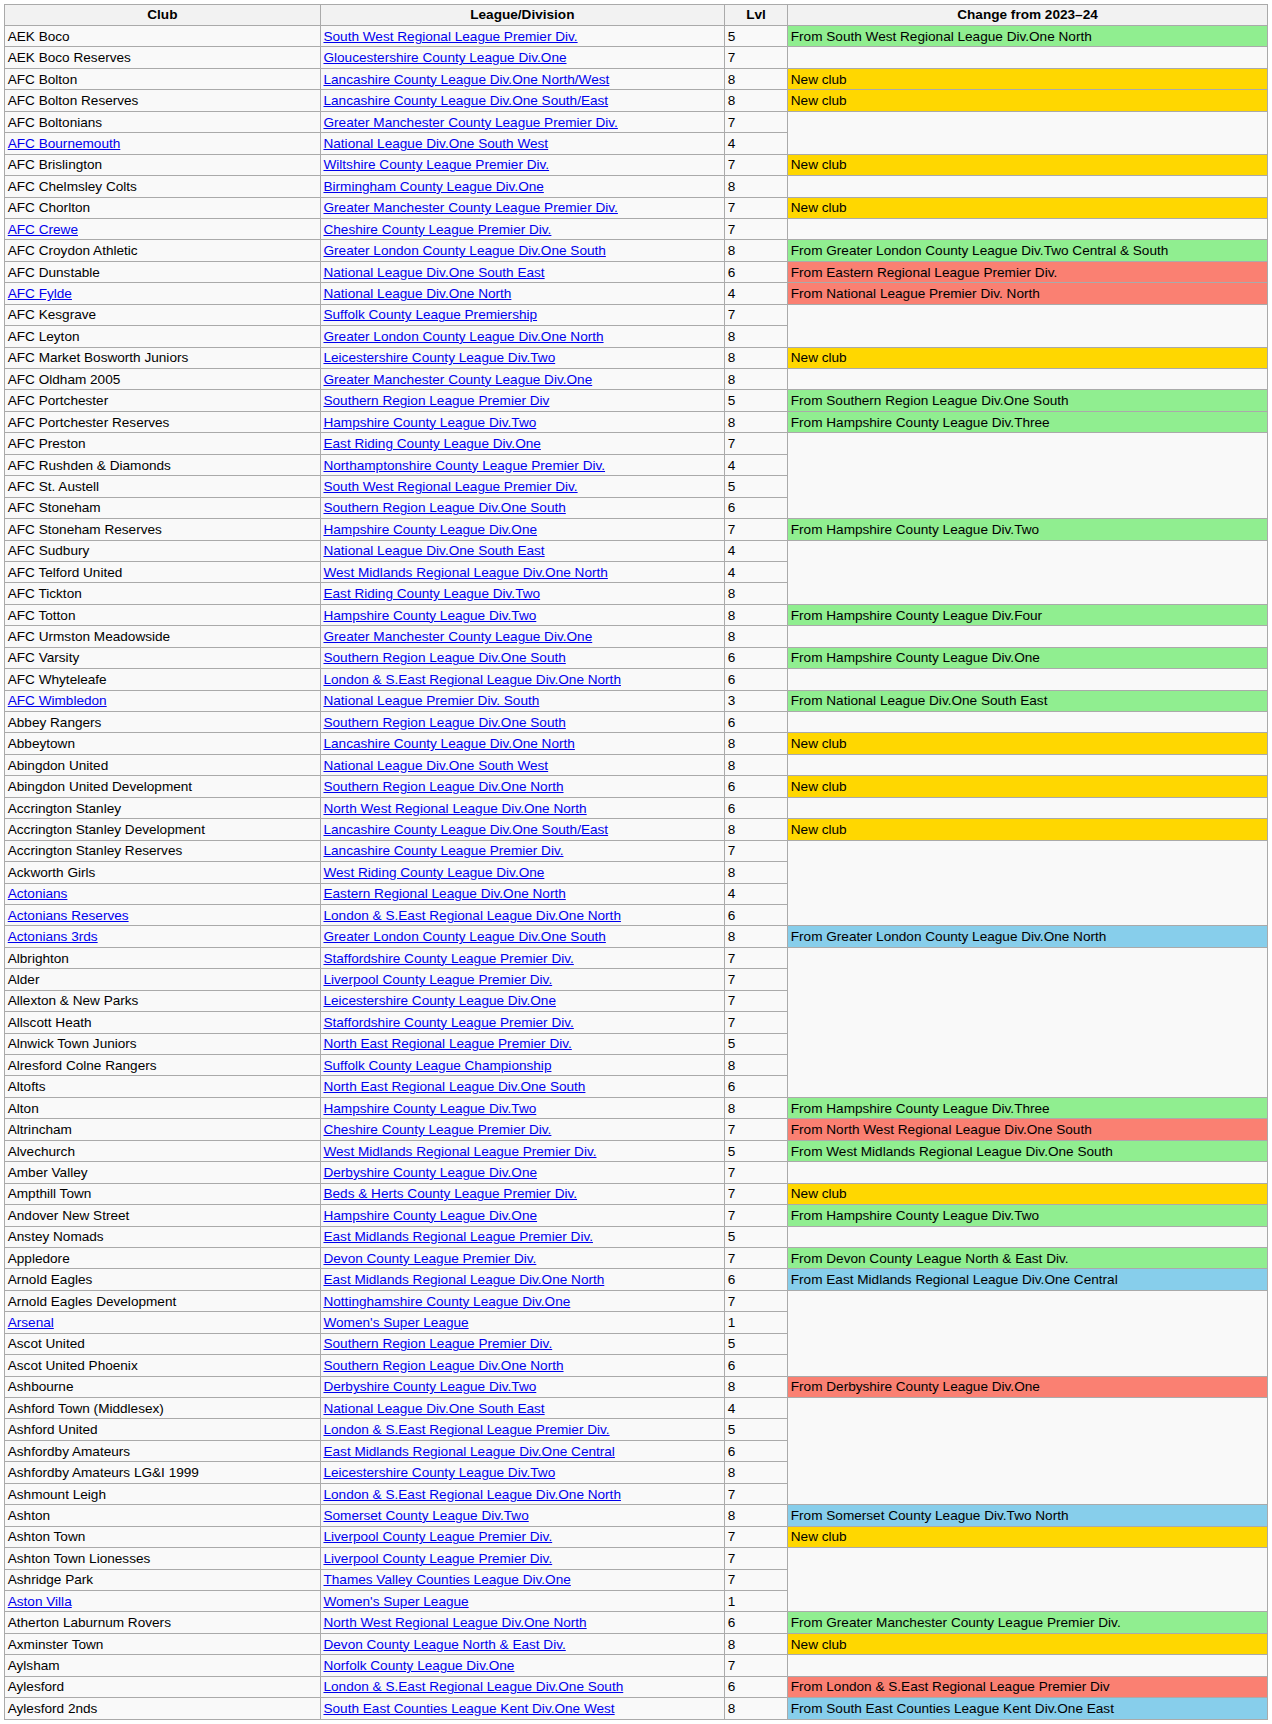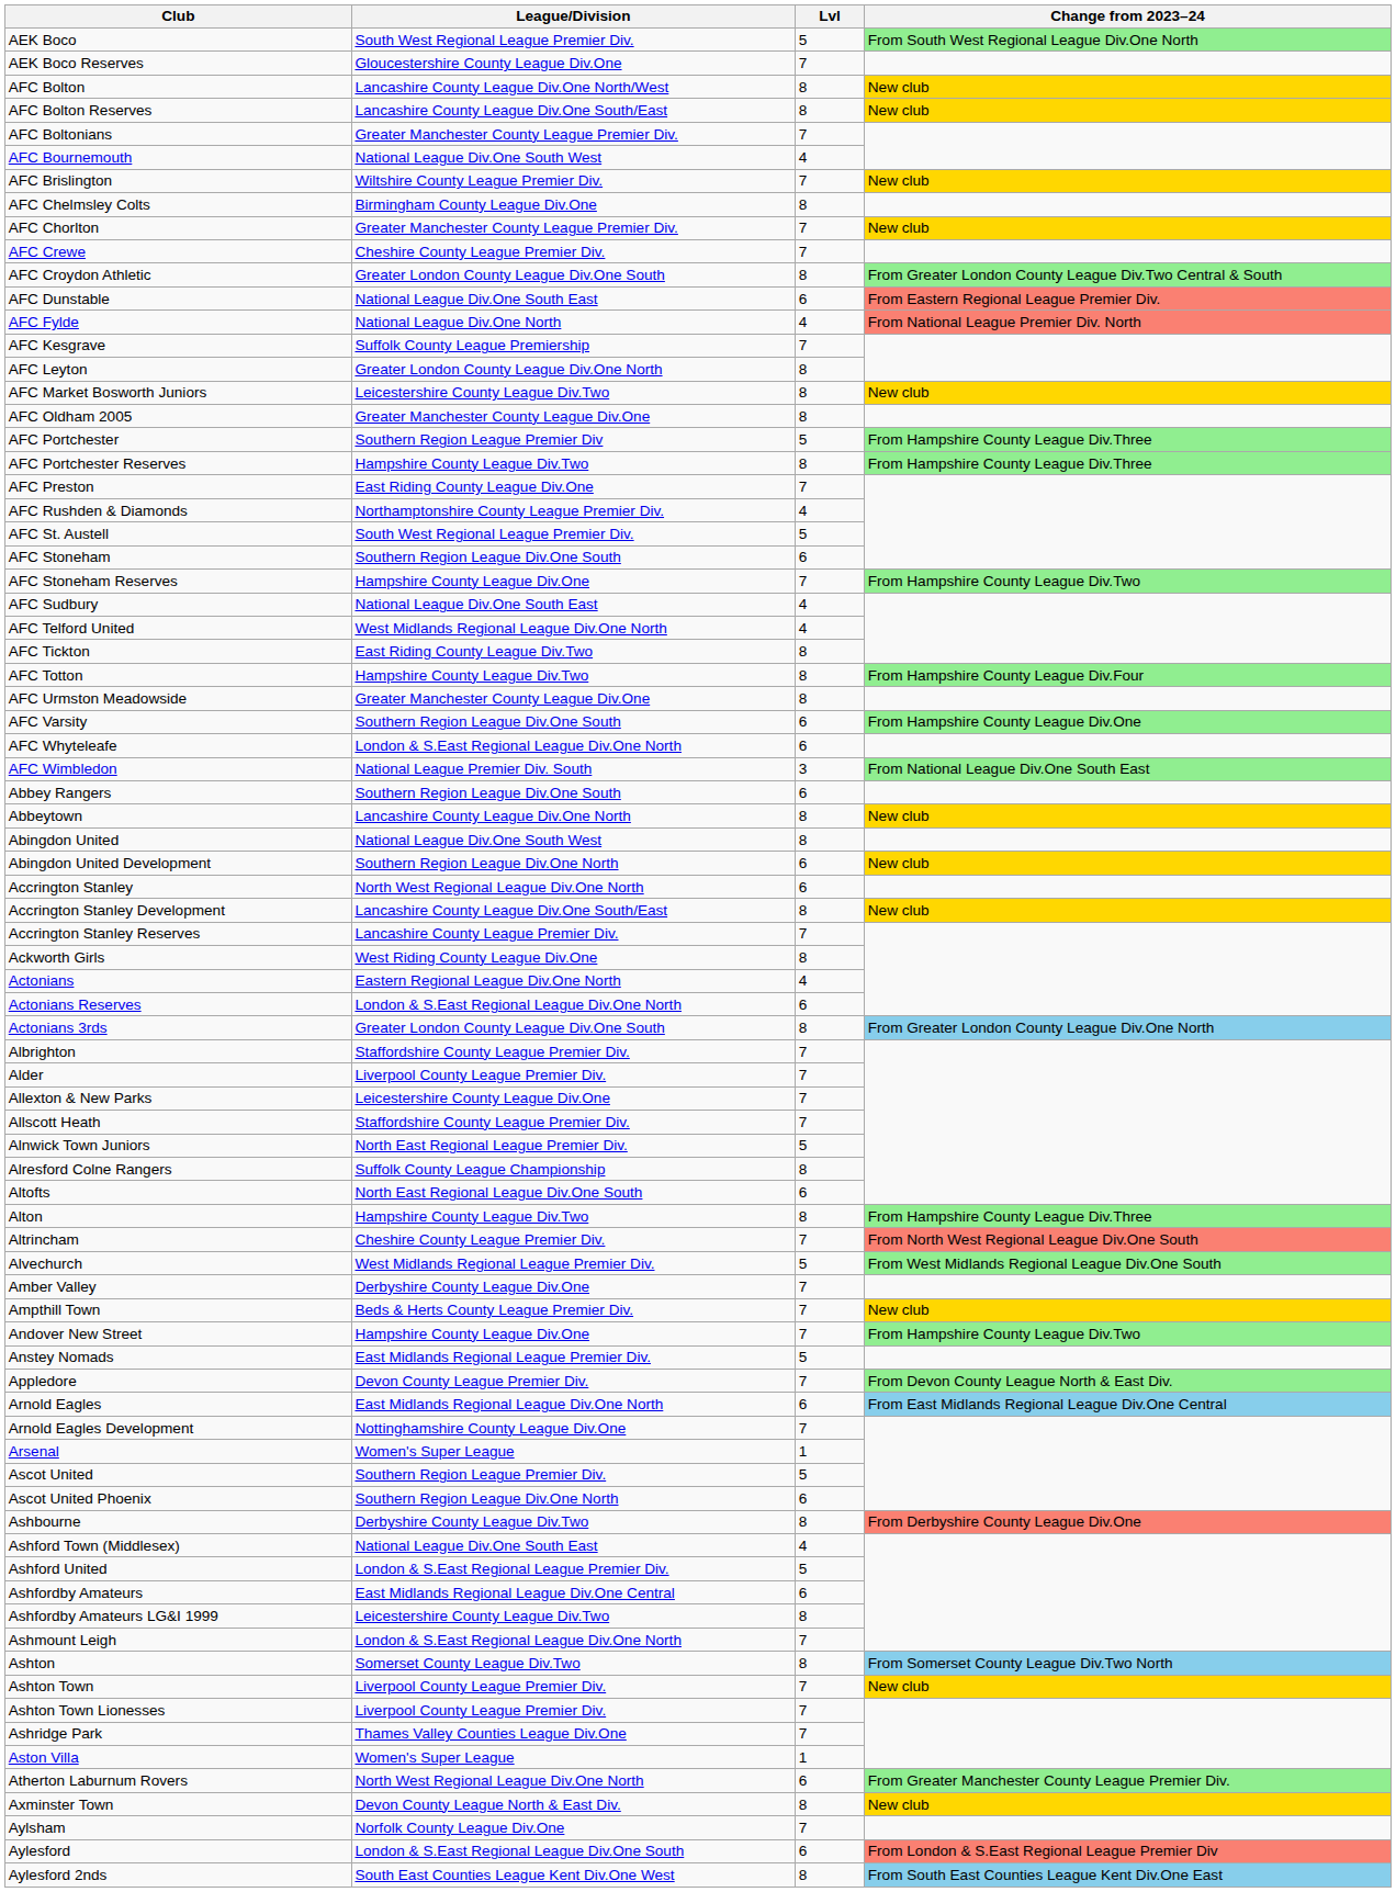 <table class="wikitable sortable" width=100% style="font-size:85%">
 <tr>
 <th width=25%>Club</th>
 <th width=32%>League/Division</th>
 <th width=5%>Lvl</th>
 <th width=38%>Change from 2023–24</th>
 </tr>
 <tr>
 <td>AEK Boco</td>
 <td><a href='#'>South West Regional League Premier Div.</a></td>
 <td>5</td>
 <td style="background:lightgreen">From South West Regional League Div.One North</td>
 </tr>
 <tr>
 <td>AEK Boco Reserves</td>
 <td><a href='#'>Gloucestershire County League Div.One</a></td>
 <td>7</td>
 </tr>
 <tr>
 <td>AFC Bolton</td>
 <td><a href='#'>Lancashire County League Div.One North/West</a></td>
 <td>8</td>
 <td style="background:gold">New club</td>
 </tr>
 <tr>
 <td>AFC Bolton Reserves</td>
 <td><a href='#'>Lancashire County League Div.One South/East</a></td>
 <td>8</td>
 <td style="background:gold">New club</td>
 </tr>
 <tr>
 <td>AFC Boltonians</td>
 <td><a href='#'>Greater Manchester County League Premier Div.</a></td>
 <td>7</td>
 </tr>
 <tr>
 <td><a href='#'>AFC Bournemouth</a></td>
 <td><a href='#'>National League Div.One South West</a></td>
 <td>4</td>
 </tr>
 <tr>
 <td>AFC Brislington</td>
 <td><a href='#'>Wiltshire County League Premier Div.</a></td>
 <td>7</td>
 <td style="background:gold">New club</td>
 </tr>
 <tr>
 <td>AFC Chelmsley Colts</td>
 <td><a href='#'>Birmingham County League Div.One</a></td>
 <td>8</td>
 </tr>
 <tr>
 <td>AFC Chorlton</td>
 <td><a href='#'>Greater Manchester County League Premier Div.</a></td>
 <td>7</td>
 <td style="background:gold">New club</td>
 </tr>
 <tr>
 <td><a href='#'>AFC Crewe</a></td>
 <td><a href='#'>Cheshire County League Premier Div.</a></td>
 <td>7</td>
 </tr>
 <tr>
 <td>AFC Croydon Athletic</td>
 <td><a href='#'>Greater London County League Div.One South</a></td>
 <td>8</td>
 <td style="background:lightgreen">From Greater London County League Div.Two Central & South</td>
 </tr>
 <tr>
 <td>AFC Dunstable</td>
 <td><a href='#'>National League Div.One South East</a></td>
 <td>6</td>
 <td style="background:salmon">From Eastern Regional League Premier Div.</td>
 </tr>
 <tr>
 <td><a href='#'>AFC Fylde</a></td>
 <td><a href='#'>National League Div.One North</a></td>
 <td>4</td>
 <td style="background:salmon">From National League Premier Div. North</td>
 </tr>
 <tr>
 <td>AFC Kesgrave</td>
 <td><a href='#'>Suffolk County League Premiership</a></td>
 <td>7</td>
 </tr>
 <tr>
 <td>AFC Leyton</td>
 <td><a href='#'>Greater London County League Div.One North</a></td>
 <td>8</td>
 </tr>
 <tr>
 <td>AFC Market Bosworth Juniors</td>
 <td><a href='#'>Leicestershire County League Div.Two</a></td>
 <td>8</td>
 <td style="background:gold">New club</td>
 </tr>
 <tr>
 <td>AFC Oldham 2005</td>
 <td><a href='#'>Greater Manchester County League Div.One</a></td>
 <td>8</td>
 </tr>
 <tr>
 <td>AFC Portchester</td>
 <td><a href='#'>Southern Region League Premier Div</a></td>
 <td>5</td>
-<td style="background:lightgreen">From Southern Region League Div.One South</td>
+<td style="background:lightgreen">From Hampshire County League Div.Three</td>
 </tr>
 <tr>
 <td>AFC Portchester Reserves</td>
 <td><a href='#'>Hampshire County League Div.Two</a></td>
 <td>8</td>
 <td style="background:lightgreen">From Hampshire County League Div.Three</td>
 </tr>
 <tr>
 <td>AFC Preston</td>
 <td><a href='#'>East Riding County League Div.One</a></td>
 <td>7</td>
 </tr>
 <tr>
 <td>AFC Rushden & Diamonds</td>
 <td><a href='#'>Northamptonshire County League Premier Div.</a></td>
 <td>4</td>
 </tr>
 <tr>
 <td>AFC St. Austell</td>
 <td><a href='#'>South West Regional League Premier Div.</a></td>
 <td>5</td>
 </tr>
 <tr>
 <td>AFC Stoneham</td>
 <td><a href='#'>Southern Region League Div.One South</a></td>
 <td>6</td>
 </tr>
 <tr>
 <td>AFC Stoneham Reserves</td>
 <td><a href='#'>Hampshire County League Div.One</a></td>
 <td>7</td>
 <td style="background:lightgreen">From Hampshire County League Div.Two</td>
 </tr>
 <tr>
 <td>AFC Sudbury</td>
 <td><a href='#'>National League Div.One South East</a></td>
 <td>4</td>
 </tr>
 <tr>
 <td>AFC Telford United</td>
 <td><a href='#'>West Midlands Regional League Div.One North</a></td>
 <td>4</td>
 </tr>
 <tr>
 <td>AFC Tickton</td>
 <td><a href='#'>East Riding County League Div.Two</a></td>
 <td>8</td>
 </tr>
 <tr>
 <td>AFC Totton</td>
 <td><a href='#'>Hampshire County League Div.Two</a></td>
 <td>8</td>
 <td style="background:lightgreen">From Hampshire County League Div.Four</td>
 </tr>
 <tr>
 <td>AFC Urmston Meadowside</td>
 <td><a href='#'>Greater Manchester County League Div.One</a></td>
 <td>8</td>
 </tr>
 <tr>
 <td>AFC Varsity</td>
 <td><a href='#'>Southern Region League Div.One South</a></td>
 <td>6</td>
 <td style="background:lightgreen">From Hampshire County League Div.One</td>
 </tr>
 <tr>
 <td>AFC Whyteleafe</td>
 <td><a href='#'>London & S.East Regional League Div.One North</a></td>
 <td>6</td>
 </tr>
 <tr>
 <td><a href='#'>AFC Wimbledon</a></td>
 <td><a href='#'>National League Premier Div. South</a></td>
 <td>3</td>
 <td style="background:lightgreen">From National League Div.One South East</td>
 </tr>
 <tr>
 <td>Abbey Rangers</td>
 <td><a href='#'>Southern Region League Div.One South</a></td>
 <td>6</td>
 </tr>
 <tr>
 <td>Abbeytown</td>
 <td><a href='#'>Lancashire County League Div.One North</a></td>
 <td>8</td>
 <td style="background:gold">New club</td>
 </tr>
 <tr>
 <td>Abingdon United</td>
 <td><a href='#'>National League Div.One South West</a></td>
 <td>8</td>
 </tr>
 <tr>
 <td>Abingdon United Development</td>
 <td><a href='#'>Southern Region League Div.One North</a></td>
 <td>6</td>
 <td style="background:gold">New club</td>
 </tr>
 <tr>
 <td>Accrington Stanley</td>
 <td><a href='#'>North West Regional League Div.One North</a></td>
 <td>6</td>
 </tr>
 <tr>
 <td>Accrington Stanley Development</td>
 <td><a href='#'>Lancashire County League Div.One South/East</a></td>
 <td>8</td>
 <td style="background:gold">New club</td>
 </tr>
 <tr>
 <td>Accrington Stanley Reserves</td>
 <td><a href='#'>Lancashire County League Premier Div.</a></td>
 <td>7</td>
 </tr>
 <tr>
 <td>Ackworth Girls</td>
 <td><a href='#'>West Riding County League Div.One</a></td>
 <td>8</td>
 </tr>
 <tr>
 <td><a href='#'>Actonians</a></td>
 <td><a href='#'>Eastern Regional League Div.One North</a></td>
 <td>4</td>
 </tr>
 <tr>
 <td><a href='#'>Actonians Reserves</a></td>
 <td><a href='#'>London & S.East Regional League Div.One North</a></td>
 <td>6</td>
 </tr>
 <tr>
 <td><a href='#'>Actonians 3rds</a></td>
 <td><a href='#'>Greater London County League Div.One South</a></td>
 <td>8</td>
 <td style="background:skyblue">From Greater London County League Div.One North</td>
 </tr>
 <tr>
 <td>Albrighton</td>
 <td><a href='#'>Staffordshire County League Premier Div.</a></td>
 <td>7</td>
 </tr>
 <tr>
 <td>Alder</td>
 <td><a href='#'>Liverpool County League Premier Div.</a></td>
 <td>7</td>
 </tr>
 <tr>
 <td>Allexton & New Parks</td>
 <td><a href='#'>Leicestershire County League Div.One</a></td>
 <td>7</td>
 </tr>
 <tr>
 <td>Allscott Heath</td>
 <td><a href='#'>Staffordshire County League Premier Div.</a></td>
 <td>7</td>
 </tr>
 <tr>
 <td>Alnwick Town Juniors</td>
 <td><a href='#'>North East Regional League Premier Div.</a></td>
 <td>5</td>
 </tr>
 <tr>
 <td>Alresford Colne Rangers</td>
 <td><a href='#'>Suffolk County League Championship</a></td>
 <td>8</td>
 </tr>
 <tr>
 <td>Altofts</td>
 <td><a href='#'>North East Regional League Div.One South</a></td>
 <td>6</td>
 </tr>
 <tr>
 <td>Alton</td>
 <td><a href='#'>Hampshire County League Div.Two</a></td>
 <td>8</td>
 <td style="background:lightgreen">From Hampshire County League Div.Three</td>
 </tr>
 <tr>
 <td>Altrincham</td>
 <td><a href='#'>Cheshire County League Premier Div.</a></td>
 <td>7</td>
 <td style="background:salmon">From North West Regional League Div.One South</td>
 </tr>
 <tr>
 <td>Alvechurch</td>
 <td><a href='#'>West Midlands Regional League Premier Div.</a></td>
 <td>5</td>
 <td style="background:lightgreen">From West Midlands Regional League Div.One South</td>
 </tr>
 <tr>
 <td>Amber Valley</td>
 <td><a href='#'>Derbyshire County League Div.One</a></td>
 <td>7</td>
 </tr>
 <tr>
 <td>Ampthill Town</td>
 <td><a href='#'>Beds & Herts County League Premier Div.</a></td>
 <td>7</td>
 <td style="background:gold">New club</td>
 </tr>
 <tr>
 <td>Andover New Street</td>
 <td><a href='#'>Hampshire County League Div.One</a></td>
 <td>7</td>
 <td style="background:lightgreen">From Hampshire County League Div.Two</td>
 </tr>
 <tr>
 <td>Anstey Nomads</td>
 <td><a href='#'>East Midlands Regional League Premier Div.</a></td>
 <td>5</td>
 </tr>
 <tr>
 <td>Appledore</td>
 <td><a href='#'>Devon County League Premier Div.</a></td>
 <td>7</td>
 <td style="background:lightgreen">From Devon County League North & East Div.</td>
 </tr>
 <tr>
 <td>Arnold Eagles</td>
 <td><a href='#'>East Midlands Regional League Div.One North</a></td>
 <td>6</td>
 <td style="background:skyblue">From East Midlands Regional League Div.One Central</td>
 </tr>
 <tr>
 <td>Arnold Eagles Development</td>
 <td><a href='#'>Nottinghamshire County League Div.One</a></td>
 <td>7</td>
 </tr>
 <tr>
 <td><a href='#'>Arsenal</a></td>
 <td><a href='#'>Women's Super League</a></td>
 <td>1</td>
 </tr>
 <tr>
 <td>Ascot United</td>
 <td><a href='#'>Southern Region League Premier Div.</a></td>
 <td>5</td>
 </tr>
 <tr>
 <td>Ascot United Phoenix</td>
 <td><a href='#'>Southern Region League Div.One North</a></td>
 <td>6</td>
 </tr>
 <tr>
 <td>Ashbourne</td>
 <td><a href='#'>Derbyshire County League Div.Two</a></td>
 <td>8</td>
 <td style="background:salmon">From Derbyshire County League Div.One</td>
 </tr>
 <tr>
 <td>Ashford Town (Middlesex)</td>
 <td><a href='#'>National League Div.One South East</a></td>
 <td>4</td>
 </tr>
 <tr>
 <td>Ashford United</td>
 <td><a href='#'>London & S.East Regional League Premier Div.</a></td>
 <td>5</td>
 </tr>
 <tr>
 <td>Ashfordby Amateurs</td>
 <td><a href='#'>East Midlands Regional League Div.One Central</a></td>
 <td>6</td>
 </tr>
 <tr>
 <td>Ashfordby Amateurs LG&I 1999</td>
 <td><a href='#'>Leicestershire County League Div.Two</a></td>
 <td>8</td>
 </tr>
 <tr>
 <td>Ashmount Leigh</td>
 <td><a href='#'>London & S.East Regional League Div.One North</a></td>
 <td>7</td>
 </tr>
 <tr>
 <td>Ashton</td>
 <td><a href='#'>Somerset County League Div.Two</a></td>
 <td>8</td>
 <td style="background:skyblue">From Somerset County League Div.Two North</td>
 </tr>
 <tr>
 <td>Ashton Town</td>
 <td><a href='#'>Liverpool County League Premier Div.</a></td>
 <td>7</td>
 <td style="background:gold">New club</td>
 </tr>
 <tr>
 <td>Ashton Town Lionesses</td>
 <td><a href='#'>Liverpool County League Premier Div.</a></td>
 <td>7</td>
 </tr>
 <tr>
 <td>Ashridge Park</td>
 <td><a href='#'>Thames Valley Counties League Div.One</a></td>
 <td>7</td>
 </tr>
 <tr>
 <td><a href='#'>Aston Villa</a></td>
 <td><a href='#'>Women's Super League</a></td>
 <td>1</td>
 </tr>
 <tr>
 <td>Atherton Laburnum Rovers</td>
 <td><a href='#'>North West Regional League Div.One North</a></td>
 <td>6</td>
 <td style="background:lightgreen">From Greater Manchester County League Premier Div.</td>
 </tr>
 <tr>
 <td>Axminster Town</td>
 <td><a href='#'>Devon County League North & East Div.</a></td>
 <td>8</td>
 <td style="background:gold">New club</td>
 </tr>
 <tr>
 <td>Aylsham</td>
 <td><a href='#'>Norfolk County League Div.One</a></td>
 <td>7</td>
 </tr>
 <tr>
 <td>Aylesford</td>
 <td><a href='#'>London & S.East Regional League Div.One South</a></td>
 <td>6</td>
 <td style="background:salmon">From London & S.East Regional League Premier Div</td>
 </tr>
 <tr>
 <td>Aylesford 2nds</td>
 <td><a href='#'>South East Counties League Kent Div.One West</a></td>
 <td>8</td>
 <td style="background:skyblue">From South East Counties League Kent Div.One East</td>
 </tr>
 <tr>
 </tr>
 </table>
